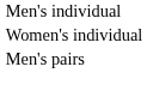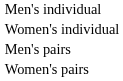 <table>
 <tr>
 <td>Men's individual<br></td>
 <td></td>
 <td></td>
 <td></td>
 </tr>
 <tr>
 <td>Women's individual<br></td>
 <td></td>
 <td></td>
 <td></td>
 </tr>
 <tr>
 <td>Men's pairs<br></td>
 <td></td>
 <td></td>
 <td></td>
 </tr>
+<tr>
+<td>Women's pairs<br></td>
+<td></td>
+<td></td>
+<td></td>
+</tr>
 </table>
